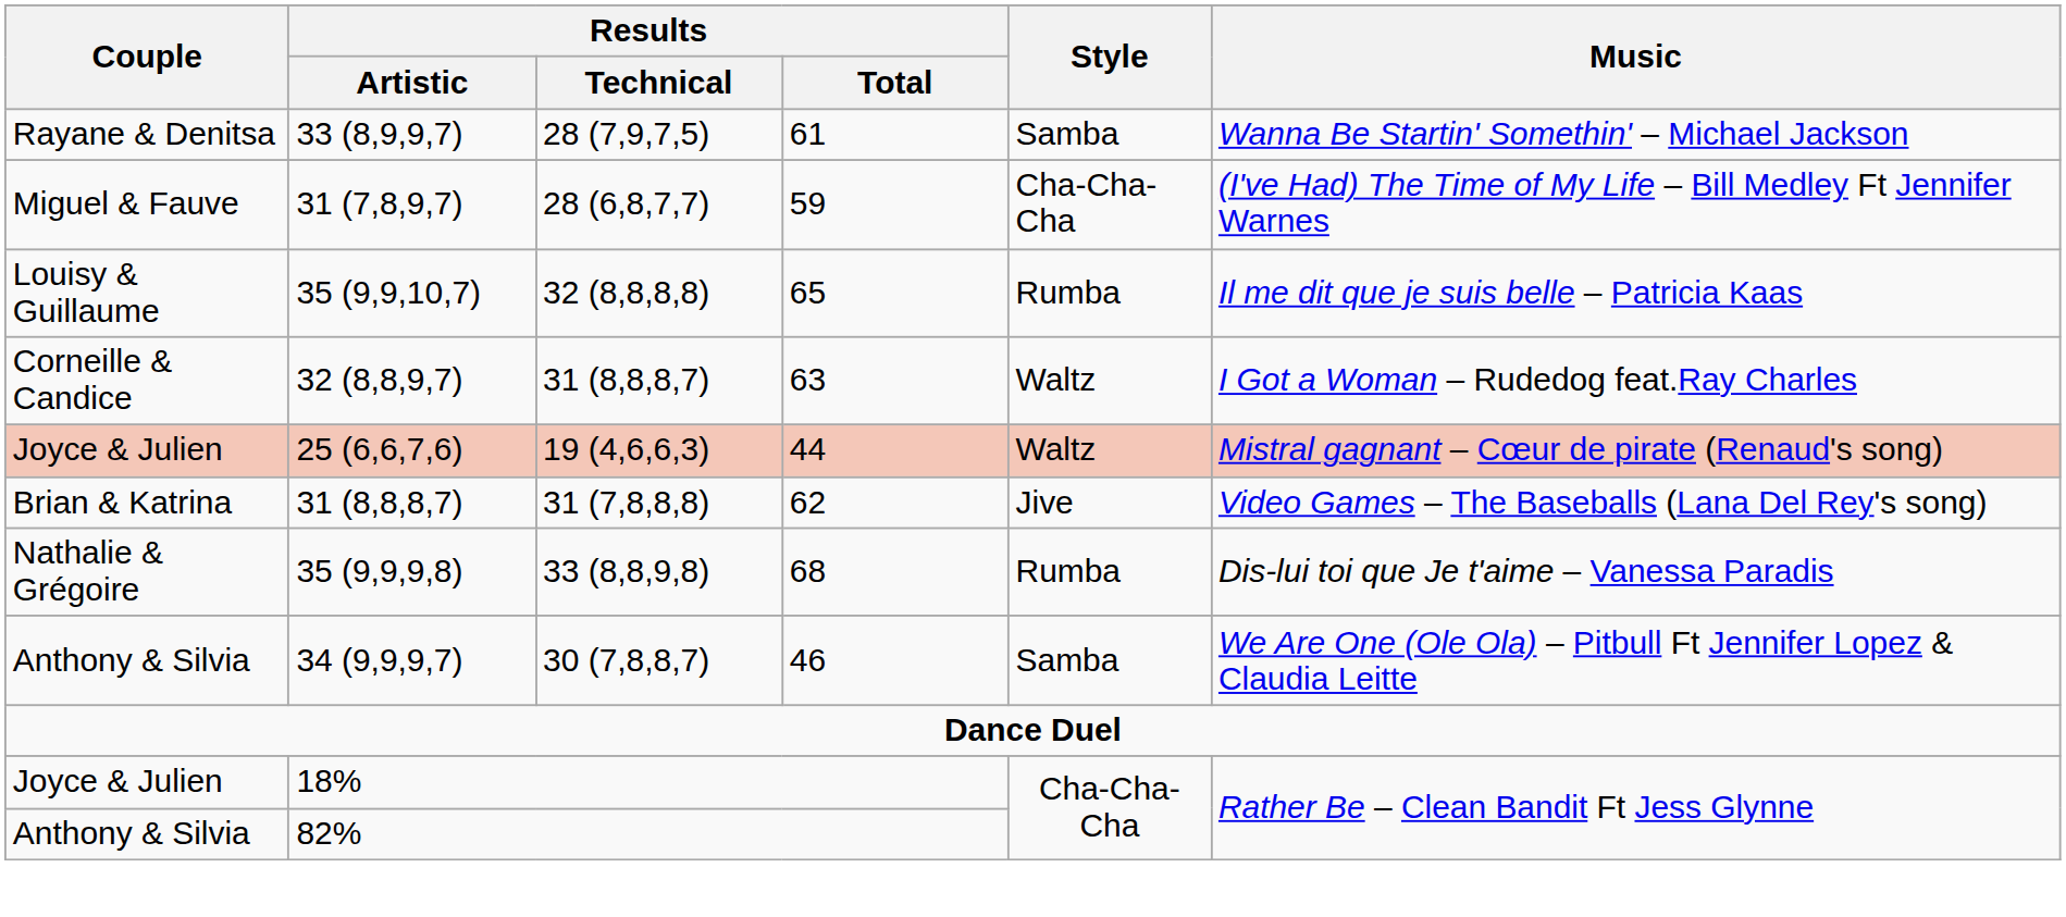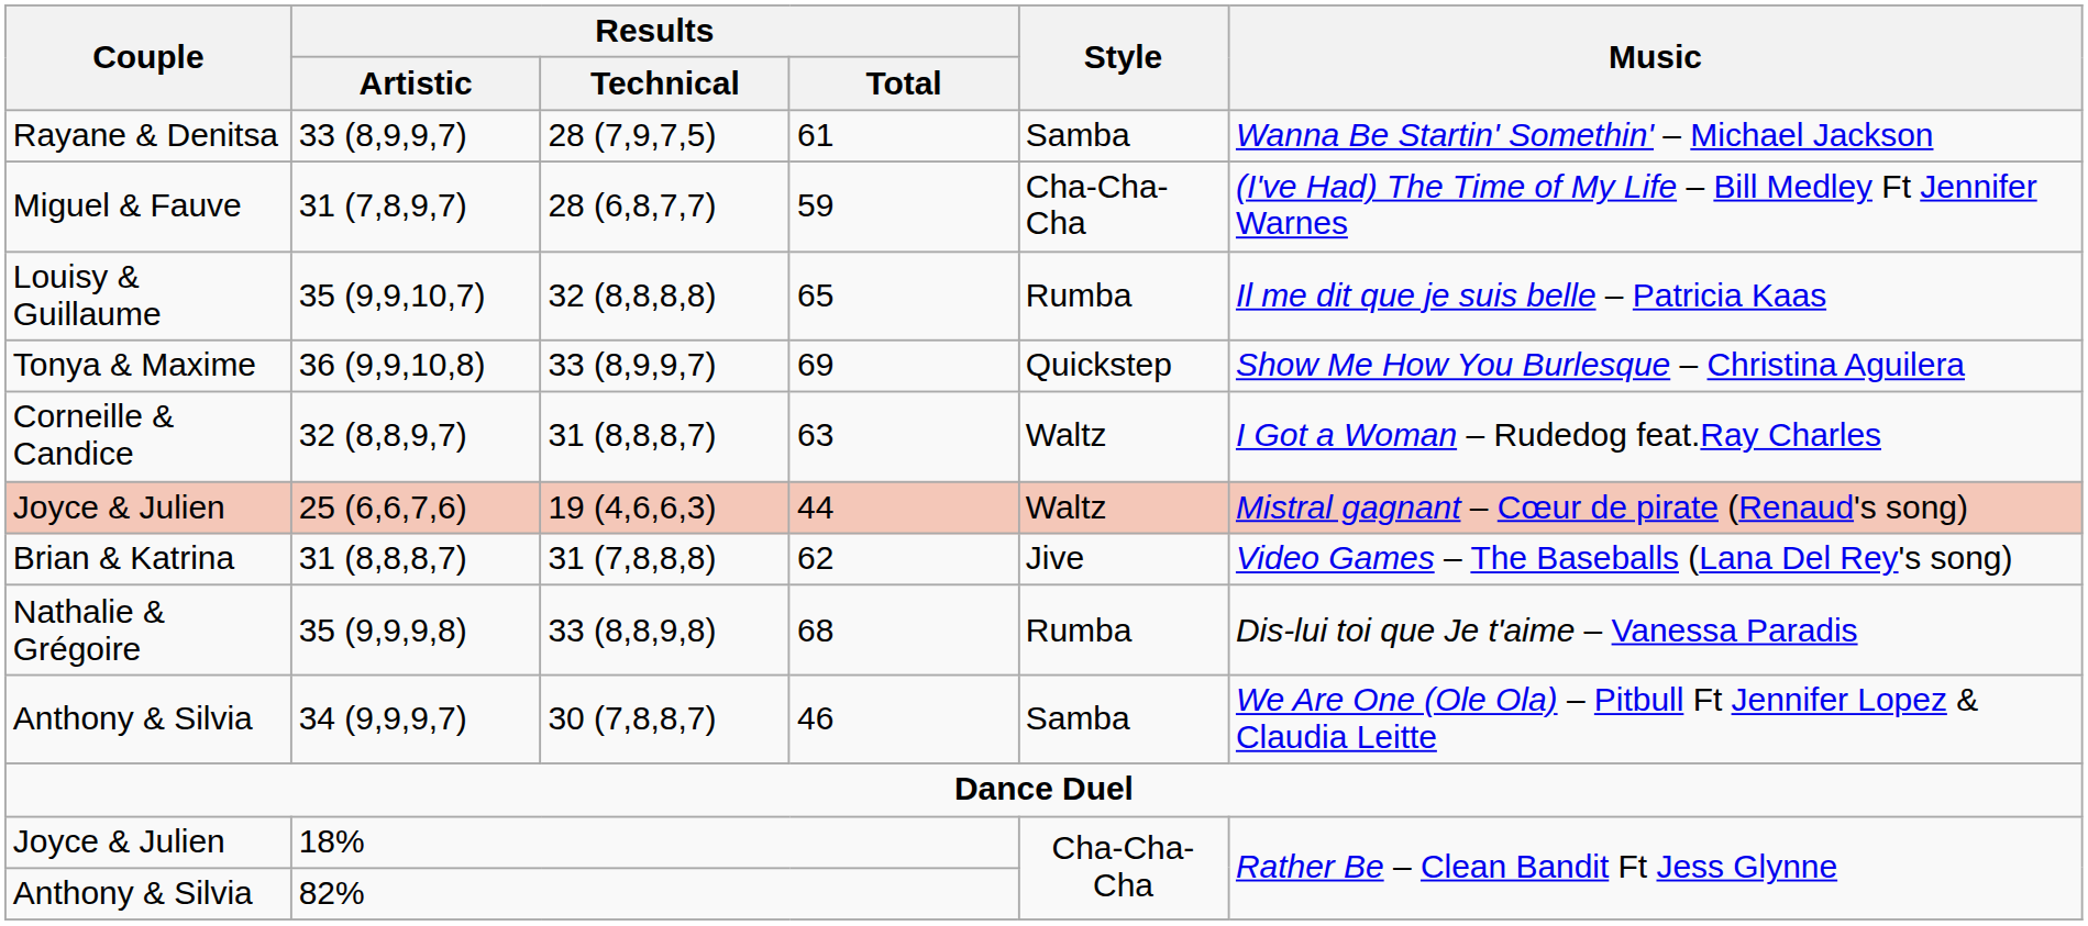 <table class="wikitable" style="width:80%;">
 <tr>
 <th rowspan="2">Couple</th>
 <th colspan=3>Results</th>
 <th rowspan="2">Style</th>
 <th rowspan="2">Music</th>
 </tr>
 <tr>
 <th style="width:12%;">Artistic</th>
 <th style="width:12%;">Technical</th>
 <th style="width:11%;">Total</th>
 </tr>
 <tr>
 <td>Rayane & Denitsa</td>
 <td>33 (8,9,9,7)</td>
 <td>28 (7,9,7,5)</td>
 <td>61</td>
 <td>Samba</td>
 <td><em><a href='#'>Wanna Be Startin' Somethin'</a></em> – <a href='#'>Michael Jackson</a></td>
 </tr>
 <tr>
 <td>Miguel & Fauve</td>
 <td>31 (7,8,9,7)</td>
 <td>28 (6,8,7,7)</td>
 <td>59</td>
 <td>Cha-Cha-Cha</td>
 <td><em><a href='#'>(I've Had) The Time of My Life</a></em> – <a href='#'>Bill Medley</a> Ft <a href='#'>Jennifer Warnes</a></td>
 </tr>
 <tr>
 <td>Louisy & Guillaume</td>
 <td>35 (9,9,10,7)</td>
 <td>32 (8,8,8,8)</td>
 <td>65</td>
 <td>Rumba</td>
 <td><em><a href='#'>Il me dit que je suis belle</a></em> – <a href='#'>Patricia Kaas</a></td>
+</tr>
+<tr>
+<td>Tonya & Maxime</td>
+<td>36 (9,9,10,8)</td>
+<td>33 (8,9,9,7)</td>
+<td>69</td>
+<td>Quickstep</td>
+<td><em><a href='#'>Show Me How You Burlesque</a></em> – <a href='#'>Christina Aguilera</a></td>
 </tr>
 <tr>
 <td>Corneille & Candice</td>
 <td>32 (8,8,9,7)</td>
 <td>31 (8,8,8,7)</td>
 <td>63</td>
 <td>Waltz</td>
 <td><em><a href='#'>I Got a Woman</a></em> – Rudedog feat.<a href='#'>Ray Charles</a></td>
 </tr>
 <tr style="background:#f4c7b8;"|>
 <td>Joyce & Julien</td>
 <td>25 (6,6,7,6)</td>
 <td>19 (4,6,6,3)</td>
 <td>44</td>
 <td>Waltz</td>
 <td><em><a href='#'>Mistral gagnant</a></em> – <a href='#'>Cœur de pirate</a> (<a href='#'>Renaud</a>'s song)</td>
 </tr>
 <tr>
 <td>Brian & Katrina</td>
 <td>31 (8,8,8,7)</td>
 <td>31 (7,8,8,8)</td>
 <td>62</td>
 <td>Jive</td>
 <td><em><a href='#'>Video Games</a></em> – <a href='#'>The Baseballs</a> (<a href='#'>Lana Del Rey</a>'s song)</td>
 </tr>
 <tr>
 <td>Nathalie & Grégoire</td>
 <td>35 (9,9,9,8)</td>
 <td>33 (8,8,9,8)</td>
 <td>68</td>
 <td>Rumba</td>
 <td><em>Dis-lui toi que Je t'aime</em> – <a href='#'>Vanessa Paradis</a></td>
 </tr>
 <tr>
 <td>Anthony & Silvia</td>
 <td>34 (9,9,9,7)</td>
 <td>30 (7,8,8,7)</td>
 <td>46</td>
 <td>Samba</td>
 <td><em><a href='#'>We Are One (Ole Ola)</a></em> – <a href='#'>Pitbull</a> Ft <a href='#'>Jennifer Lopez</a> & <a href='#'>Claudia Leitte</a></td>
 </tr>
 <tr>
 <td colspan=6 style="text-align:center;"><strong>Dance Duel</strong></td>
 </tr>
 <tr>
 <td>Joyce & Julien</td>
 <td colspan=3>18%</td>
 <td rowspan=2 style="text-align:center;">Cha-Cha-Cha</td>
 <td rowspan=2><em><a href='#'>Rather Be</a></em> – <a href='#'>Clean Bandit</a> Ft <a href='#'>Jess Glynne</a></td>
 </tr>
 <tr>
 <td>Anthony & Silvia</td>
 <td colspan=3>82%</td>
 </tr>
 </table>
